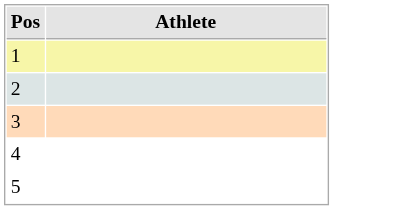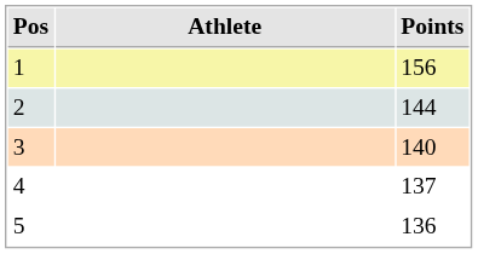 <table cellspacing="1" cellpadding="3" style="border:1px solid #aaa; font-size:90%;">
 <tr style="background:#e4e4e4;">
 <th style="border-bottom:1px solid #aaa; width:10px;">Pos</th>
 <th style="border-bottom:1px solid #aaa; width:200px;">Athlete</th>
+<th style="border-bottom:1px solid #aaa; width:20px;">Points</th>
 </tr>
 <tr style="background:#f7f6a8;">
 <td>1</td>
 <td></td>
+<td>156</td>
 </tr>
 <tr style="background:#dce5e5;">
 <td>2</td>
 <td></td>
+<td>144</td>
 </tr>
 <tr style="background:#ffdab9;">
 <td>3</td>
 <td></td>
+<td>140</td>
 </tr>
 <tr>
 <td>4</td>
 <td></td>
+<td>137</td>
 </tr>
 <tr>
 <td>5</td>
 <td></td>
+<td>136</td>
 </tr>
 </table>
